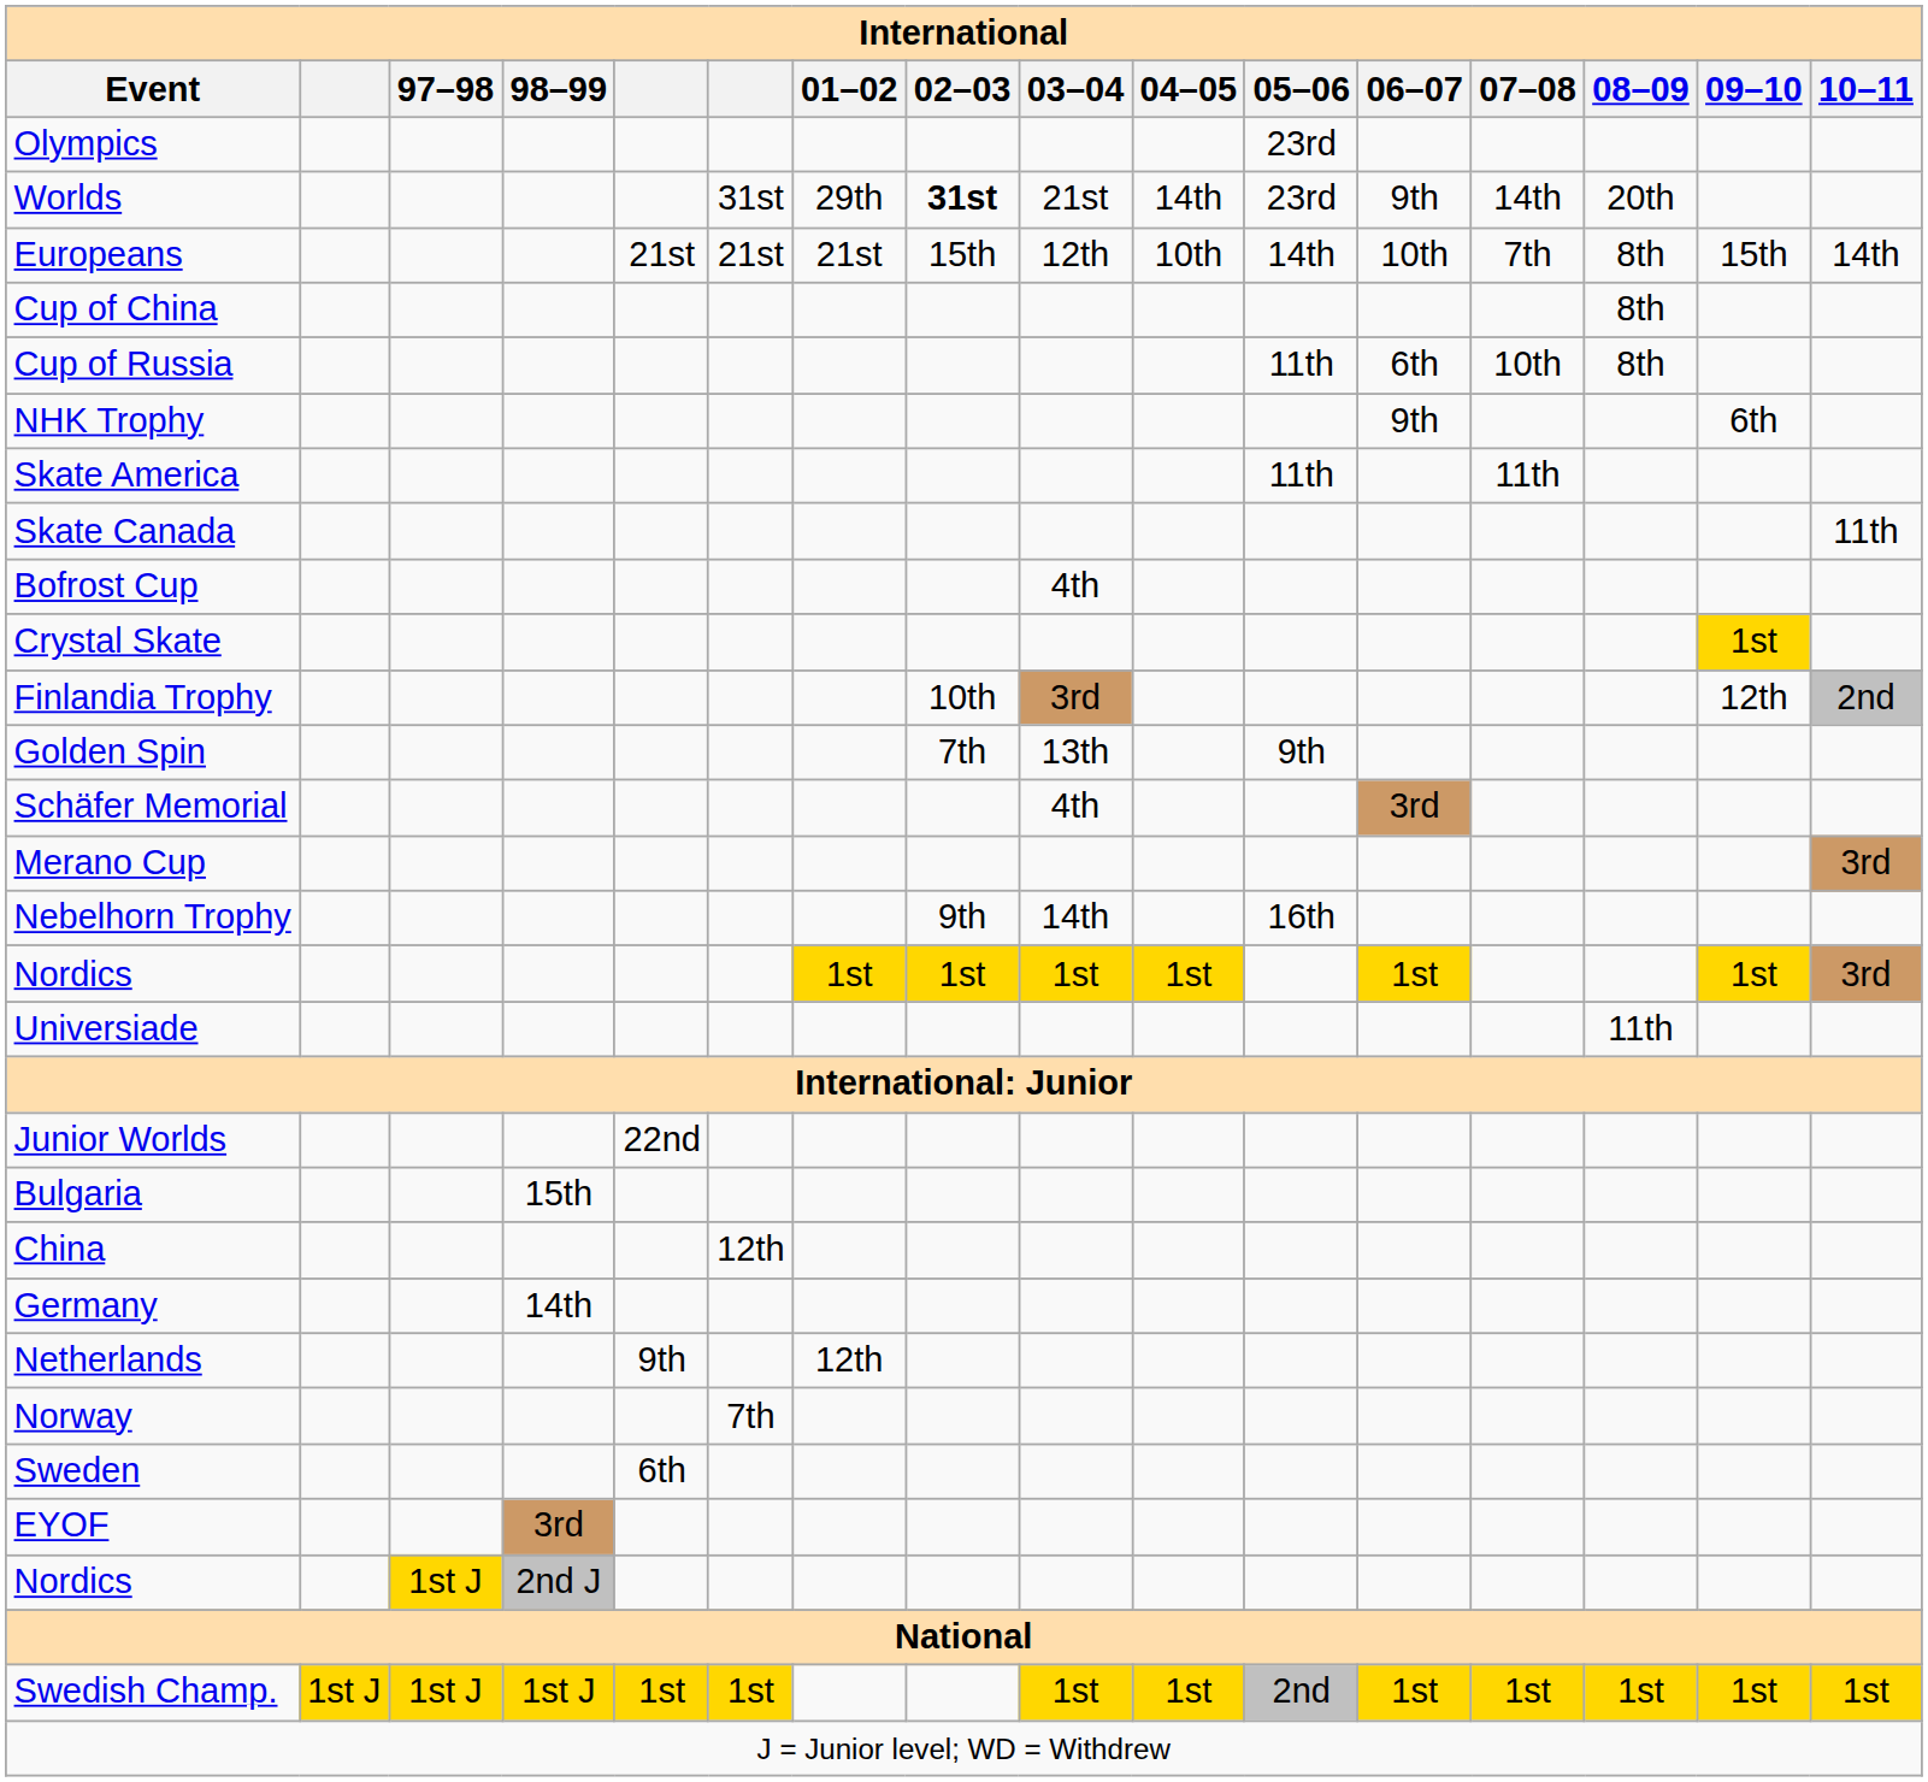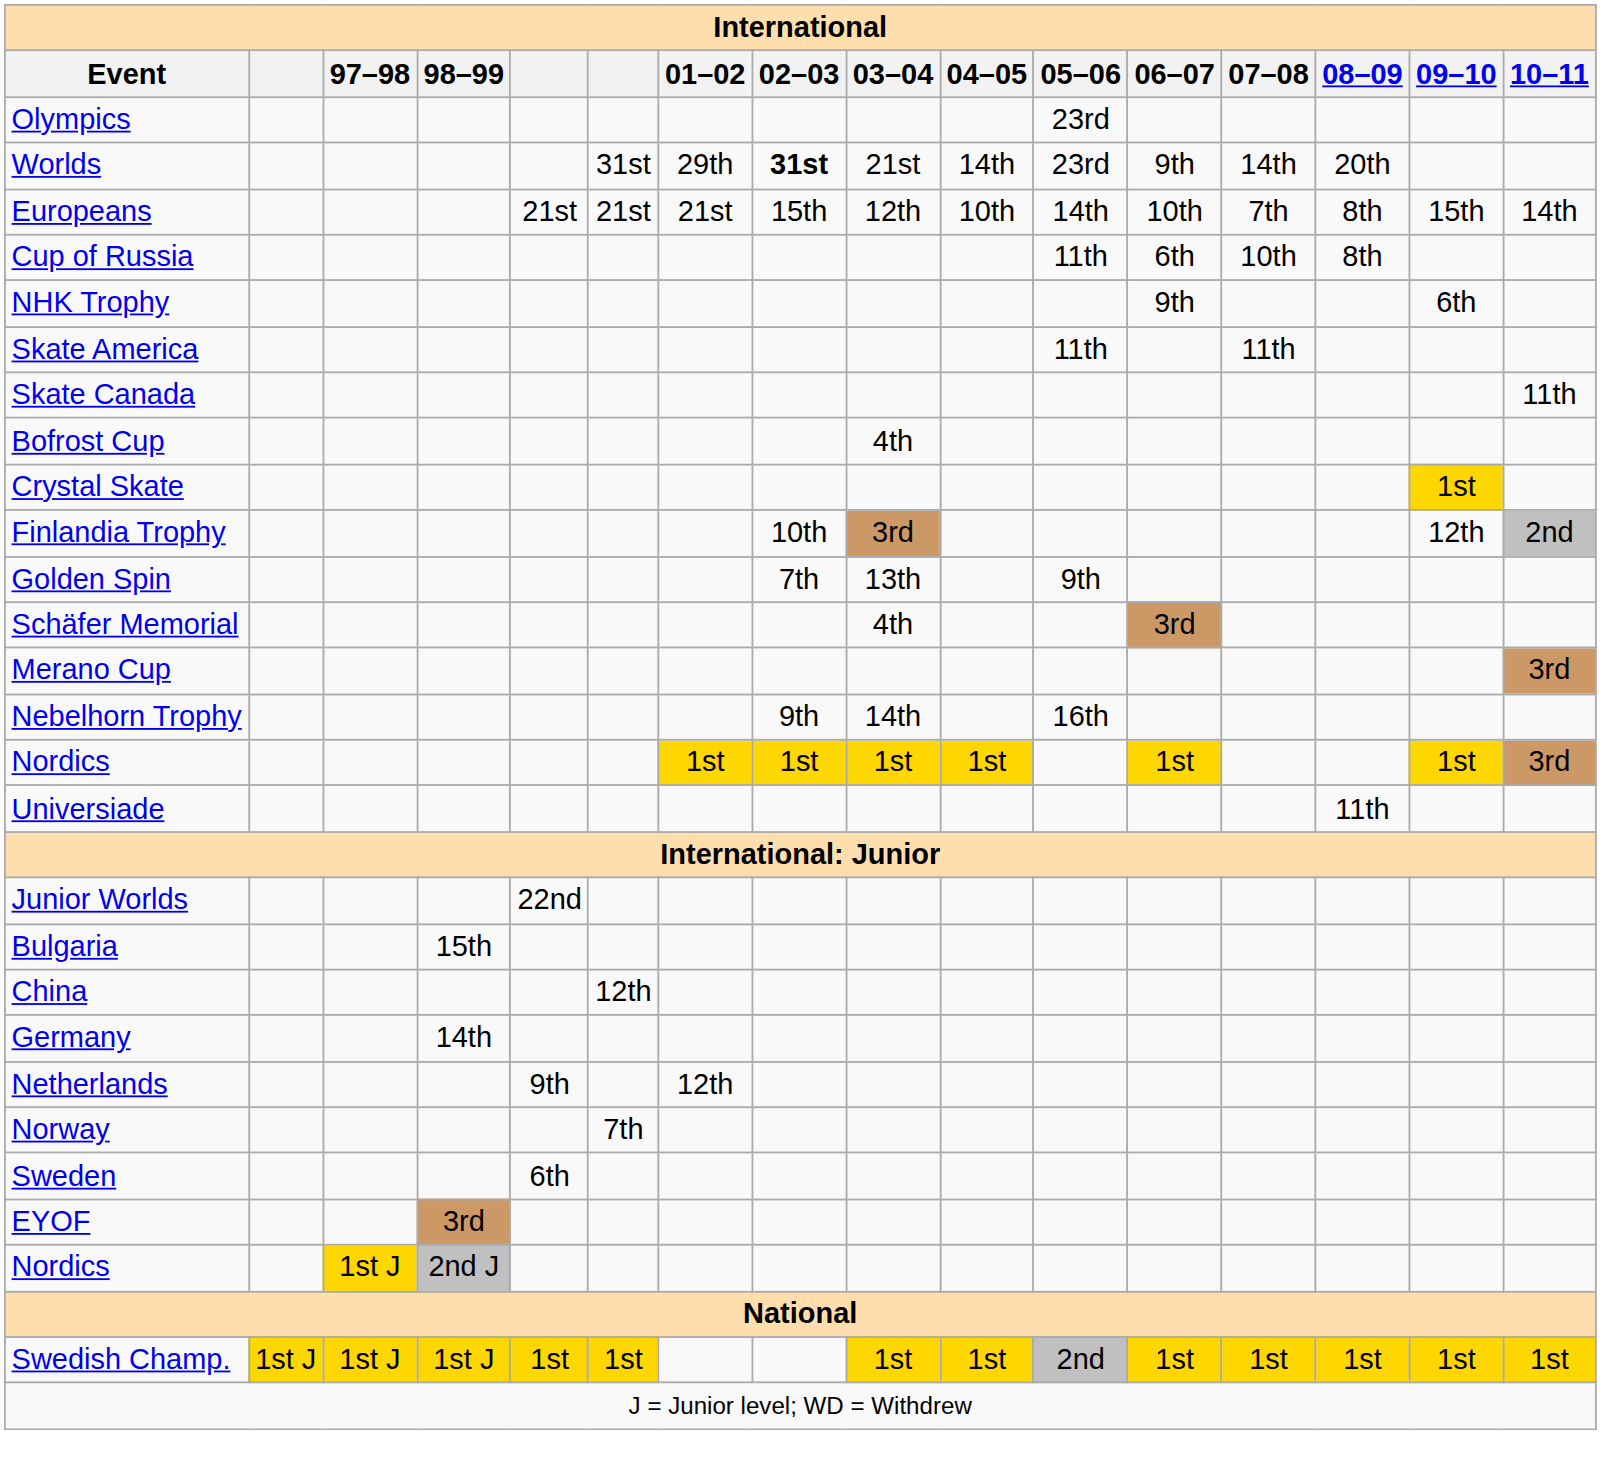 <table class="wikitable" style="text-align:center">
 <tr>
 <th style="background-color: #ffdead; " colspan=16 align=center>International</th>
 </tr>
 <tr>
 <th>Event</th>
 <th></th>
 <th>97–98</th>
 <th>98–99</th>
 <th></th>
 <th></th>
 <th>01–02</th>
 <th>02–03</th>
 <th>03–04</th>
 <th>04–05</th>
 <th>05–06</th>
 <th>06–07</th>
 <th>07–08</th>
 <th><a href='#'>08–09</a></th>
 <th><a href='#'>09–10</a></th>
 <th><a href='#'>10–11</a></th>
 </tr>
 <tr>
 <td align=left><a href='#'>Olympics</a></td>
 <td></td>
 <td></td>
 <td></td>
 <td></td>
 <td></td>
 <td></td>
 <td></td>
 <td></td>
 <td></td>
 <td>23rd</td>
 <td></td>
 <td></td>
 <td></td>
 <td></td>
 <td></td>
 </tr>
 <tr>
 <td align=left><a href='#'>Worlds</a></td>
 <td></td>
 <td></td>
 <td></td>
 <td></td>
 <td>31st</td>
 <td>29th</td>
 <td><strong>31st</strong></td>
 <td>21st</td>
 <td>14th</td>
 <td>23rd</td>
 <td>9th</td>
 <td>14th</td>
 <td>20th</td>
 <td></td>
 <td></td>
 </tr>
 <tr>
 <td align=left><a href='#'>Europeans</a></td>
 <td></td>
 <td></td>
 <td></td>
 <td>21st</td>
 <td>21st</td>
 <td>21st</td>
 <td>15th</td>
 <td>12th</td>
 <td>10th</td>
 <td>14th</td>
 <td>10th</td>
 <td>7th</td>
 <td>8th</td>
 <td>15th</td>
 <td>14th</td>
-</tr>
-<tr>
-<td align=left> <a href='#'>Cup of China</a></td>
-<td></td>
-<td></td>
-<td></td>
-<td></td>
-<td></td>
-<td></td>
-<td></td>
-<td></td>
-<td></td>
-<td></td>
-<td></td>
-<td></td>
-<td>8th</td>
-<td></td>
-<td></td>
 </tr>
 <tr>
 <td align=left> <a href='#'>Cup of Russia</a></td>
 <td></td>
 <td></td>
 <td></td>
 <td></td>
 <td></td>
 <td></td>
 <td></td>
 <td></td>
 <td></td>
 <td>11th</td>
 <td>6th</td>
 <td>10th</td>
 <td>8th</td>
 <td></td>
 <td></td>
 </tr>
 <tr>
 <td align=left> <a href='#'>NHK Trophy</a></td>
 <td></td>
 <td></td>
 <td></td>
 <td></td>
 <td></td>
 <td></td>
 <td></td>
 <td></td>
 <td></td>
 <td></td>
 <td>9th</td>
 <td></td>
 <td></td>
 <td>6th</td>
 <td></td>
 </tr>
 <tr>
 <td align=left> <a href='#'>Skate America</a></td>
 <td></td>
 <td></td>
 <td></td>
 <td></td>
 <td></td>
 <td></td>
 <td></td>
 <td></td>
 <td></td>
 <td>11th</td>
 <td></td>
 <td>11th</td>
 <td></td>
 <td></td>
 <td></td>
 </tr>
 <tr>
 <td align=left> <a href='#'>Skate Canada</a></td>
 <td></td>
 <td></td>
 <td></td>
 <td></td>
 <td></td>
 <td></td>
 <td></td>
 <td></td>
 <td></td>
 <td></td>
 <td></td>
 <td></td>
 <td></td>
 <td></td>
 <td>11th</td>
 </tr>
 <tr>
 <td align=left><a href='#'>Bofrost Cup</a></td>
 <td></td>
 <td></td>
 <td></td>
 <td></td>
 <td></td>
 <td></td>
 <td></td>
 <td>4th</td>
 <td></td>
 <td></td>
 <td></td>
 <td></td>
 <td></td>
 <td></td>
 <td></td>
 </tr>
 <tr>
 <td align=left><a href='#'>Crystal Skate</a></td>
 <td></td>
 <td></td>
 <td></td>
 <td></td>
 <td></td>
 <td></td>
 <td></td>
 <td></td>
 <td></td>
 <td></td>
 <td></td>
 <td></td>
 <td></td>
 <td bgcolor=gold>1st</td>
 <td></td>
 </tr>
 <tr>
 <td align=left><a href='#'>Finlandia Trophy</a></td>
 <td></td>
 <td></td>
 <td></td>
 <td></td>
 <td></td>
 <td></td>
 <td>10th</td>
 <td bgcolor=cc9966>3rd</td>
 <td></td>
 <td></td>
 <td></td>
 <td></td>
 <td></td>
 <td>12th</td>
 <td bgcolor=silver>2nd</td>
 </tr>
 <tr>
 <td align=left><a href='#'>Golden Spin</a></td>
 <td></td>
 <td></td>
 <td></td>
 <td></td>
 <td></td>
 <td></td>
 <td>7th</td>
 <td>13th</td>
 <td></td>
 <td>9th</td>
 <td></td>
 <td></td>
 <td></td>
 <td></td>
 <td></td>
 </tr>
 <tr>
 <td align=left><a href='#'>Schäfer Memorial</a></td>
 <td></td>
 <td></td>
 <td></td>
 <td></td>
 <td></td>
 <td></td>
 <td></td>
 <td>4th</td>
 <td></td>
 <td></td>
 <td bgcolor=cc9966>3rd</td>
 <td></td>
 <td></td>
 <td></td>
 <td></td>
 </tr>
 <tr>
 <td align=left><a href='#'>Merano Cup</a></td>
 <td></td>
 <td></td>
 <td></td>
 <td></td>
 <td></td>
 <td></td>
 <td></td>
 <td></td>
 <td></td>
 <td></td>
 <td></td>
 <td></td>
 <td></td>
 <td></td>
 <td bgcolor=cc9966>3rd</td>
 </tr>
 <tr>
 <td align=left><a href='#'>Nebelhorn Trophy</a></td>
 <td></td>
 <td></td>
 <td></td>
 <td></td>
 <td></td>
 <td></td>
 <td>9th</td>
 <td>14th</td>
 <td></td>
 <td>16th</td>
 <td></td>
 <td></td>
 <td></td>
 <td></td>
 <td></td>
 </tr>
 <tr>
 <td align=left><a href='#'>Nordics</a></td>
 <td></td>
 <td></td>
 <td></td>
 <td></td>
 <td></td>
 <td bgcolor=gold>1st</td>
 <td bgcolor=gold>1st</td>
 <td bgcolor=gold>1st</td>
 <td bgcolor=gold>1st</td>
 <td></td>
 <td bgcolor=gold>1st</td>
 <td></td>
 <td></td>
 <td bgcolor=gold>1st</td>
 <td bgcolor=cc9966>3rd</td>
 </tr>
 <tr>
 <td align=left><a href='#'>Universiade</a></td>
 <td></td>
 <td></td>
 <td></td>
 <td></td>
 <td></td>
 <td></td>
 <td></td>
 <td></td>
 <td></td>
 <td></td>
 <td></td>
 <td></td>
 <td>11th</td>
 <td></td>
 <td></td>
 </tr>
 <tr>
 <th style="background-color: #ffdead; " colspan=16 align=center>International: Junior</th>
 </tr>
 <tr>
 <td align=left><a href='#'>Junior Worlds</a></td>
 <td></td>
 <td></td>
 <td></td>
 <td>22nd</td>
 <td></td>
 <td></td>
 <td></td>
 <td></td>
 <td></td>
 <td></td>
 <td></td>
 <td></td>
 <td></td>
 <td></td>
 <td></td>
 </tr>
 <tr>
 <td align=left> <a href='#'>Bulgaria</a></td>
 <td></td>
 <td></td>
 <td>15th</td>
 <td></td>
 <td></td>
 <td></td>
 <td></td>
 <td></td>
 <td></td>
 <td></td>
 <td></td>
 <td></td>
 <td></td>
 <td></td>
 <td></td>
 </tr>
 <tr>
 <td align=left> <a href='#'>China</a></td>
 <td></td>
 <td></td>
 <td></td>
 <td></td>
 <td>12th</td>
 <td></td>
 <td></td>
 <td></td>
 <td></td>
 <td></td>
 <td></td>
 <td></td>
 <td></td>
 <td></td>
 <td></td>
 </tr>
 <tr>
 <td align=left> <a href='#'>Germany</a></td>
 <td></td>
 <td></td>
 <td>14th</td>
 <td></td>
 <td></td>
 <td></td>
 <td></td>
 <td></td>
 <td></td>
 <td></td>
 <td></td>
 <td></td>
 <td></td>
 <td></td>
 <td></td>
 </tr>
 <tr>
 <td align=left> <a href='#'>Netherlands</a></td>
 <td></td>
 <td></td>
 <td></td>
 <td>9th</td>
 <td></td>
 <td>12th</td>
 <td></td>
 <td></td>
 <td></td>
 <td></td>
 <td></td>
 <td></td>
 <td></td>
 <td></td>
 <td></td>
 </tr>
 <tr>
 <td align=left> <a href='#'>Norway</a></td>
 <td></td>
 <td></td>
 <td></td>
 <td></td>
 <td>7th</td>
 <td></td>
 <td></td>
 <td></td>
 <td></td>
 <td></td>
 <td></td>
 <td></td>
 <td></td>
 <td></td>
 <td></td>
 </tr>
 <tr>
 <td align=left> <a href='#'>Sweden</a></td>
 <td></td>
 <td></td>
 <td></td>
 <td>6th</td>
 <td></td>
 <td></td>
 <td></td>
 <td></td>
 <td></td>
 <td></td>
 <td></td>
 <td></td>
 <td></td>
 <td></td>
 <td></td>
 </tr>
 <tr>
 <td align=left><a href='#'>EYOF</a></td>
 <td></td>
 <td></td>
 <td bgcolor=cc9966>3rd</td>
 <td></td>
 <td></td>
 <td></td>
 <td></td>
 <td></td>
 <td></td>
 <td></td>
 <td></td>
 <td></td>
 <td></td>
 <td></td>
 <td></td>
 </tr>
 <tr>
 <td align=left><a href='#'>Nordics</a></td>
 <td></td>
 <td bgcolor=gold>1st J</td>
 <td bgcolor=silver>2nd J</td>
 <td></td>
 <td></td>
 <td></td>
 <td></td>
 <td></td>
 <td></td>
 <td></td>
 <td></td>
 <td></td>
 <td></td>
 <td></td>
 <td></td>
 </tr>
 <tr>
 <th style="background-color: #ffdead; " colspan=16 align=center>National</th>
 </tr>
 <tr>
 <td align=left><a href='#'>Swedish Champ.</a></td>
 <td bgcolor=gold>1st J</td>
 <td bgcolor=gold>1st J</td>
 <td bgcolor=gold>1st J</td>
 <td bgcolor=gold>1st</td>
 <td bgcolor=gold>1st</td>
 <td></td>
 <td></td>
 <td bgcolor=gold>1st</td>
 <td bgcolor=gold>1st</td>
 <td bgcolor=silver>2nd</td>
 <td bgcolor=gold>1st</td>
 <td bgcolor=gold>1st</td>
 <td bgcolor=gold>1st</td>
 <td bgcolor=gold>1st</td>
 <td bgcolor=gold>1st</td>
 </tr>
 <tr>
 <td colspan=16 align=center><small> J = Junior level; WD = Withdrew </small></td>
 </tr>
 </table>
